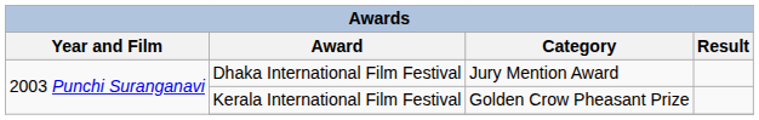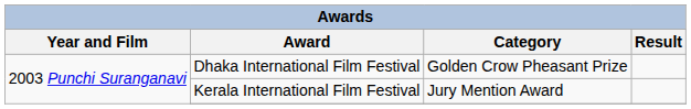 <table class="wikitable sortable">
 <tr style="background:#ccc; text-align:center;">
 <th colspan="5" style="background: LightSteelBlue;">Awards</th>
 </tr>
 <tr style="background:#ccc; text-align:center;">
 <th>Year and Film</th>
 <th>Award</th>
 <th>Category</th>
 <th>Result</th>
 </tr>
 <tr>
 <td rowspan=11>2003 <em><a href='#'>Punchi Suranganavi</a></em></td>
 <td>Dhaka International Film Festival</td>
-<td>Jury Mention Award</td>
+<td>Golden Crow Pheasant Prize</td>
 <td></td>
 </tr>
 <tr>
 <td>Kerala International Film Festival</td>
-<td>Golden Crow Pheasant Prize</td>
+<td>Jury Mention Award</td>
 <td></td>
 </tr>
 <tr>
 </tr>
 </table>
